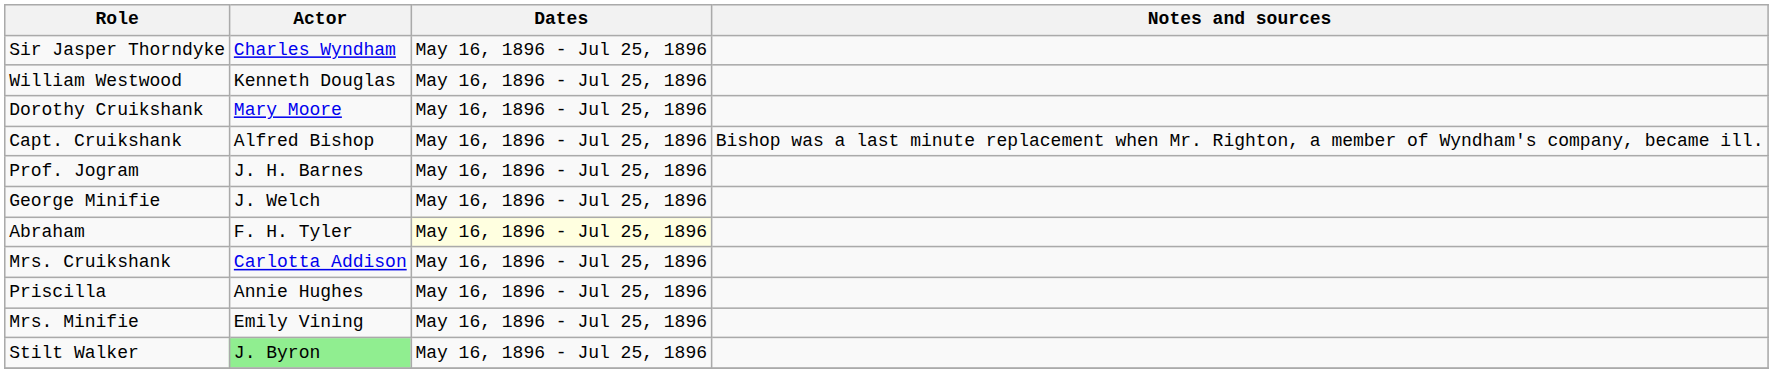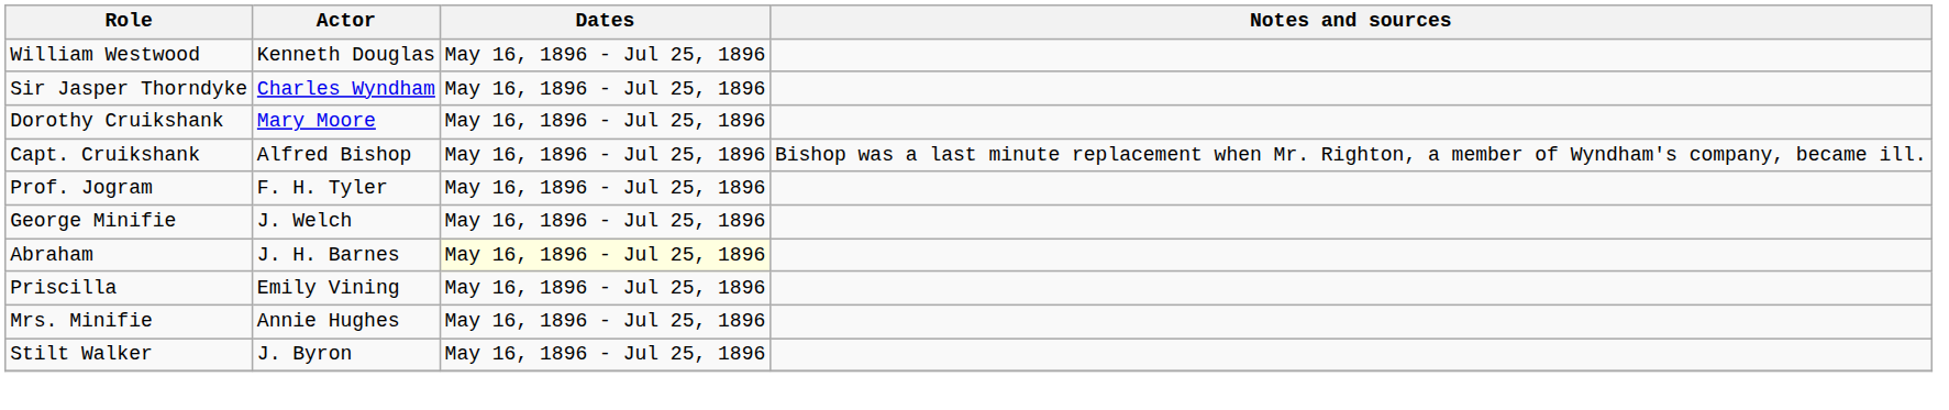 <table class="wikitable sortable plainrowheaders" style="font-size: 90%">
 <tr>
 <th scope="col">Role</th>
 <th scope="col">Actor</th>
 <th scope="col">Dates</th>
 <th scope="col">Notes and sources</th>
 </tr>
 <tr>
-<td>Sir Jasper Thorndyke</td>
-<td><a href='#'>Charles Wyndham</a></td>
+<td>William Westwood</td>
+<td>Kenneth Douglas</td>
 <td>May 16, 1896 - Jul 25, 1896</td>
 <td></td>
 </tr>
 <tr>
-<td>William Westwood</td>
-<td>Kenneth Douglas</td>
+<td>Sir Jasper Thorndyke</td>
+<td><a href='#'>Charles Wyndham</a></td>
 <td>May 16, 1896 - Jul 25, 1896</td>
 <td></td>
 </tr>
 <tr>
 <td>Dorothy Cruikshank</td>
 <td><a href='#'>Mary Moore</a></td>
 <td>May 16, 1896 - Jul 25, 1896</td>
 <td></td>
 </tr>
 <tr>
 <td>Capt. Cruikshank</td>
 <td>Alfred Bishop</td>
 <td>May 16, 1896 - Jul 25, 1896</td>
 <td>Bishop was a last minute replacement when Mr. Righton, a member of Wyndham's company, became ill.</td>
 </tr>
 <tr>
 <td>Prof. Jogram</td>
-<td>J. H. Barnes</td>
+<td>F. H. Tyler</td>
 <td>May 16, 1896 - Jul 25, 1896</td>
 <td></td>
 </tr>
 <tr>
 <td>George Minifie</td>
 <td>J. Welch</td>
 <td>May 16, 1896 - Jul 25, 1896</td>
 <td></td>
 </tr>
 <tr>
 <td>Abraham</td>
-<td>F. H. Tyler</td>
+<td>J. H. Barnes</td>
 <td style="background: lightyellow;">May 16, 1896 - Jul 25, 1896</td>
 <td></td>
 </tr>
 <tr>
-<td>Mrs. Cruikshank</td>
-<td><a href='#'>Carlotta Addison</a></td>
+<td>Priscilla</td>
+<td>Emily Vining</td>
 <td>May 16, 1896 - Jul 25, 1896</td>
 <td></td>
 </tr>
 <tr>
-<td>Priscilla</td>
+<td>Mrs. Minifie</td>
 <td>Annie Hughes</td>
 <td>May 16, 1896 - Jul 25, 1896</td>
 <td></td>
 </tr>
 <tr>
-<td>Mrs. Minifie</td>
-<td>Emily Vining</td>
-<td>May 16, 1896 - Jul 25, 1896</td>
-<td></td>
-</tr>
-<tr>
 <td>Stilt Walker</td>
-<td style="background: lightgreen;">J. Byron</td>
+<td>J. Byron</td>
 <td>May 16, 1896 - Jul 25, 1896</td>
 <td></td>
 </tr>
 <tr>
 </tr>
 </table>
